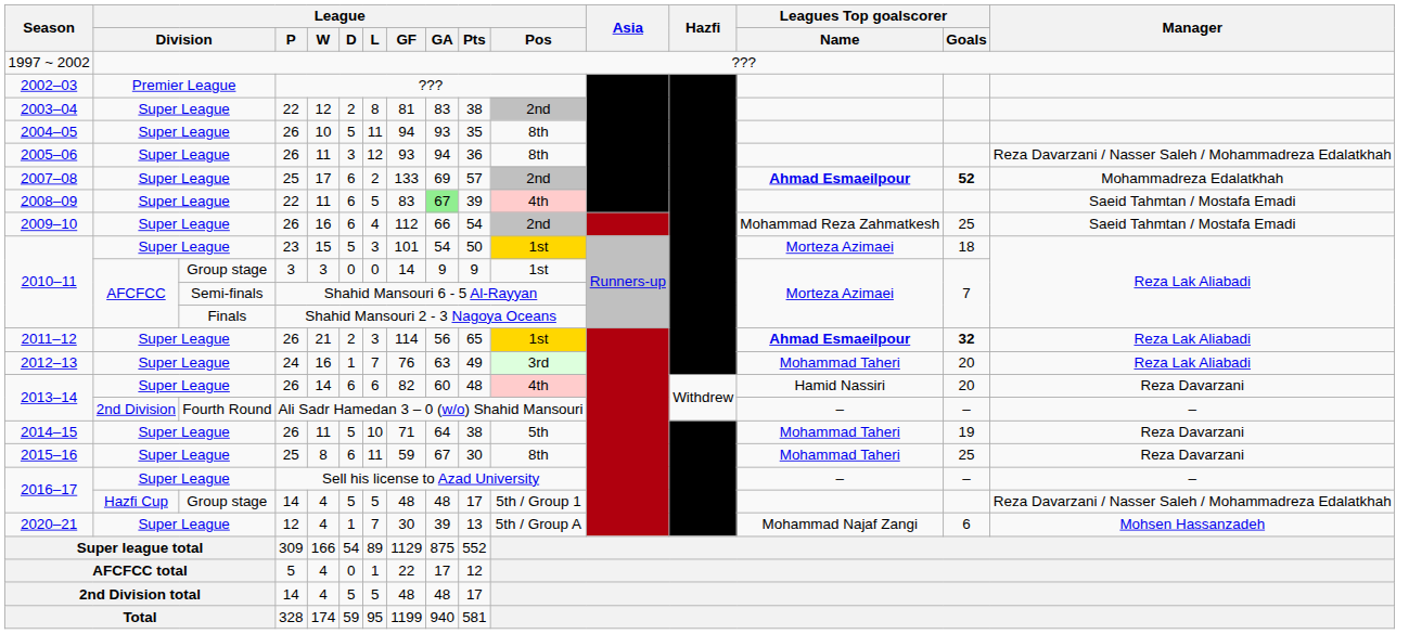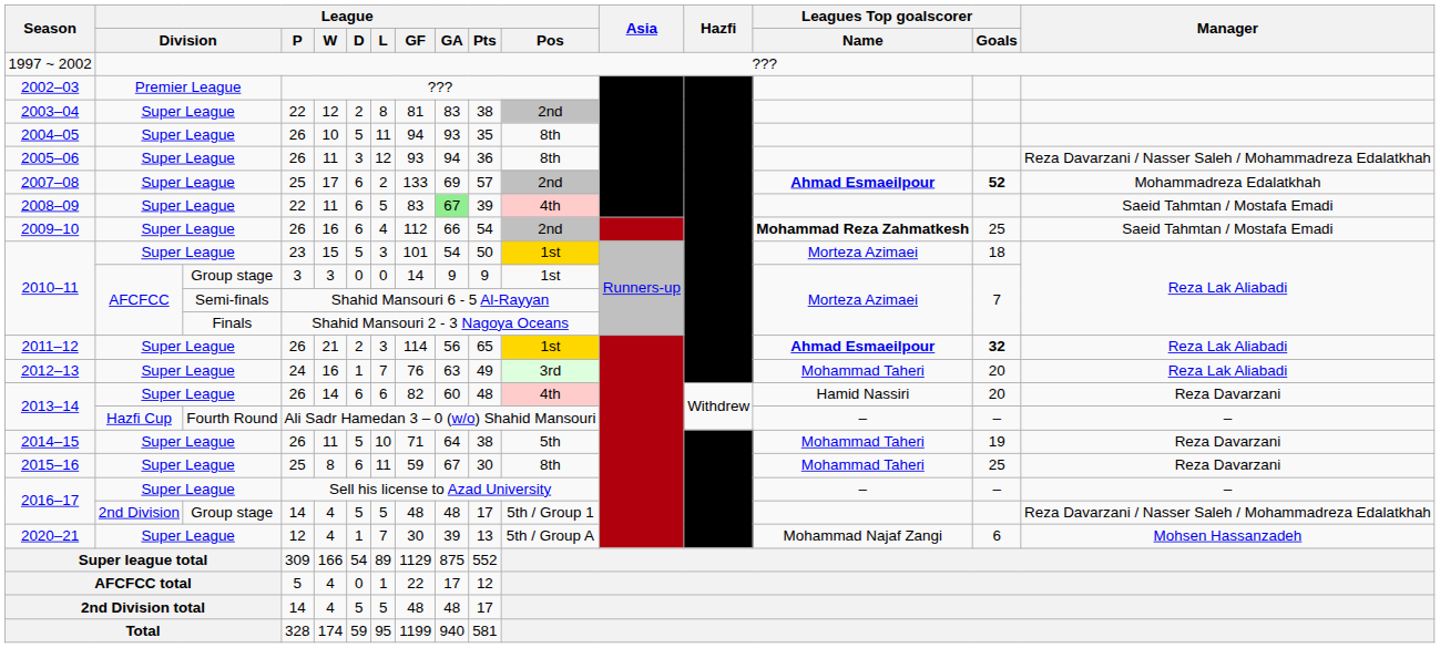 <table class="wikitable" style="text-align: center">
 <tr>
 <th rowspan=2>Season</th>
 <th colspan=10>League</th>
 <th rowspan=2><a href='#'>Asia</a></th>
 <th rowspan=2>Hazfi</th>
 <th colspan=2>Leagues Top goalscorer</th>
 <th rowspan=2>Manager</th>
 </tr>
 <tr>
 <th colspan=2>Division</th>
 <th>P</th>
 <th>W</th>
 <th>D</th>
 <th>L</th>
 <th>GF</th>
 <th>GA</th>
 <th>Pts</th>
 <th>Pos</th>
 <th>Name</th>
 <th>Goals</th>
 </tr>
 <tr>
 <td>1997 ~ 2002</td>
 <td colspan=15>???</td>
 </tr>
 <tr>
 <td><a href='#'>2002–03</a></td>
 <td colspan=2><a href='#'>Premier League</a></td>
 <td colspan=8>???</td>
 <td rowspan=6 bgcolor= black></td>
 <td rowspan=13 bgcolor=#000000></td>
 <td></td>
 <td></td>
 <td></td>
 </tr>
 <tr>
 <td><a href='#'>2003–04</a></td>
 <td colspan=2><a href='#'>Super League</a></td>
 <td>22</td>
 <td>12</td>
 <td>2</td>
 <td>8</td>
 <td>81</td>
 <td>83</td>
 <td>38</td>
 <td bgcolor=silver>2nd</td>
 <td></td>
 <td></td>
 <td></td>
 </tr>
 <tr>
 <td><a href='#'>2004–05</a></td>
 <td colspan=2><a href='#'>Super League</a></td>
 <td>26</td>
 <td>10</td>
 <td>5</td>
 <td>11</td>
 <td>94</td>
 <td>93</td>
 <td>35</td>
 <td>8th</td>
 <td></td>
 <td></td>
 <td></td>
 </tr>
 <tr>
 <td><a href='#'>2005–06</a></td>
 <td colspan=2><a href='#'>Super League</a></td>
 <td>26</td>
 <td>11</td>
 <td>3</td>
 <td>12</td>
 <td>93</td>
 <td>94</td>
 <td>36</td>
 <td>8th</td>
 <td></td>
 <td></td>
 <td>Reza Davarzani / Nasser Saleh / Mohammadreza Edalatkhah</td>
 </tr>
 <tr>
 <td><a href='#'>2007–08</a></td>
 <td colspan=2><a href='#'>Super League</a></td>
 <td>25</td>
 <td>17</td>
 <td>6</td>
 <td>2</td>
 <td>133</td>
 <td>69</td>
 <td>57</td>
 <td bgcolor=silver>2nd</td>
 <td><strong><a href='#'>Ahmad Esmaeilpour</a></strong></td>
 <td><strong>52</strong></td>
 <td>Mohammadreza Edalatkhah</td>
 </tr>
 <tr>
 <td><a href='#'>2008–09</a></td>
 <td colspan=2><a href='#'>Super League</a></td>
 <td>22</td>
 <td>11</td>
 <td>6</td>
 <td>5</td>
 <td>83</td>
 <td style="background: lightgreen;">67</td>
 <td>39</td>
 <td bgcolor="#FFCCCC">4th</td>
 <td></td>
 <td></td>
 <td>Saeid Tahmtan / Mostafa Emadi</td>
 </tr>
 <tr>
 <td><a href='#'>2009–10</a></td>
 <td colspan=2><a href='#'>Super League</a></td>
 <td>26</td>
 <td>16</td>
 <td>6</td>
 <td>4</td>
 <td>112</td>
 <td>66</td>
 <td>54</td>
 <td bgcolor=silver>2nd</td>
 <td bgcolor=Bronze></td>
-<td>Mohammad Reza Zahmatkesh</td>
+<td><strong>Mohammad Reza Zahmatkesh</strong></td>
 <td>25</td>
 <td>Saeid Tahmtan / Mostafa Emadi</td>
 </tr>
 <tr>
 <td rowspan=4><a href='#'>2010–11</a></td>
 <td colspan=2><a href='#'>Super League</a></td>
 <td>23</td>
 <td>15</td>
 <td>5</td>
 <td>3</td>
 <td>101</td>
 <td>54</td>
 <td>50</td>
 <td bgcolor=gold>1st</td>
 <td rowspan=4 bgcolor=silver><a href='#'>Runners-up</a></td>
 <td><a href='#'>Morteza Azimaei</a></td>
 <td>18</td>
 <td rowspan=4><a href='#'>Reza Lak Aliabadi</a></td>
 </tr>
 <tr>
 <td rowspan=3><a href='#'>AFCFCC</a></td>
 <td>Group stage</td>
 <td>3</td>
 <td>3</td>
 <td>0</td>
 <td>0</td>
 <td>14</td>
 <td>9</td>
 <td>9</td>
 <td>1st</td>
 <td rowspan=3><a href='#'>Morteza Azimaei</a></td>
 <td rowspan=3>7</td>
 </tr>
 <tr>
 <td>Semi-finals</td>
 <td colspan=8>Shahid Mansouri 6 - 5  <a href='#'>Al-Rayyan</a></td>
 </tr>
 <tr>
 <td>Finals</td>
 <td colspan=8>Shahid Mansouri 2 - 3 <a href='#'>Nagoya Oceans</a></td>
 </tr>
 <tr>
 <td><a href='#'>2011–12</a></td>
 <td colspan=2><a href='#'>Super League</a></td>
 <td>26</td>
 <td>21</td>
 <td>2</td>
 <td>3</td>
 <td>114</td>
 <td>56</td>
 <td>65</td>
 <td bgcolor=gold>1st</td>
 <td rowspan=9 bgcolor=Bronze></td>
 <td><strong><a href='#'>Ahmad Esmaeilpour</a></strong></td>
 <td><strong>32</strong></td>
 <td><a href='#'>Reza Lak Aliabadi</a></td>
 </tr>
 <tr>
 <td><a href='#'>2012–13</a></td>
 <td colspan=2><a href='#'>Super League</a></td>
 <td>24</td>
 <td>16</td>
 <td>1</td>
 <td>7</td>
 <td>76</td>
 <td>63</td>
 <td>49</td>
 <td bgcolor=DDFFDD>3rd</td>
 <td><a href='#'>Mohammad Taheri</a></td>
 <td>20</td>
 <td><a href='#'>Reza Lak Aliabadi</a></td>
 </tr>
 <tr>
 <td rowspan=2><a href='#'>2013–14</a></td>
 <td colspan=2><a href='#'>Super League</a></td>
 <td>26</td>
 <td>14</td>
 <td>6</td>
 <td>6</td>
 <td>82</td>
 <td>60</td>
 <td>48</td>
 <td bgcolor="#FFCCCC">4th </td>
 <td rowspan=2>Withdrew</td>
 <td>Hamid Nassiri</td>
 <td>20</td>
 <td>Reza Davarzani</td>
 </tr>
 <tr>
-<td rowspan=1><a href='#'>2nd Division</a></td>
+<td><a href='#'>Hazfi Cup</a></td>
 <td>Fourth Round</td>
 <td colspan=8>Ali Sadr Hamedan 3 – 0 (<a href='#'>w/o</a>) Shahid Mansouri</td>
 <td>–</td>
 <td>–</td>
 <td>–</td>
 </tr>
 <tr>
 <td><a href='#'>2014–15</a></td>
 <td colspan=2><a href='#'>Super League</a></td>
 <td>26</td>
 <td>11</td>
 <td>5</td>
 <td>10</td>
 <td>71</td>
 <td>64</td>
 <td>38</td>
 <td>5th</td>
 <td rowspan=5 bgcolor= black></td>
 <td><a href='#'>Mohammad Taheri</a></td>
 <td>19</td>
 <td>Reza Davarzani</td>
 </tr>
 <tr>
 <td><a href='#'>2015–16</a></td>
 <td colspan=2><a href='#'>Super League</a></td>
 <td>25</td>
 <td>8</td>
 <td>6</td>
 <td>11</td>
 <td>59</td>
 <td>67</td>
 <td>30</td>
 <td>8th</td>
 <td><a href='#'>Mohammad Taheri</a></td>
 <td>25</td>
 <td>Reza Davarzani</td>
 </tr>
 <tr>
 <td rowspan=2><a href='#'>2016–17</a></td>
 <td colspan=2><a href='#'>Super League</a></td>
 <td colspan=8>Sell his license to <a href='#'>Azad University</a></td>
 <td>–</td>
 <td>–</td>
 <td>–</td>
 </tr>
 <tr>
-<td><a href='#'>Hazfi Cup</a></td>
+<td rowspan=1><a href='#'>2nd Division</a></td>
 <td>Group stage</td>
 <td>14</td>
 <td>4</td>
 <td>5</td>
 <td>5</td>
 <td>48</td>
 <td>48</td>
 <td>17</td>
 <td>5th / Group 1</td>
 <td rowspan=1></td>
 <td rowspan=1></td>
 <td>Reza Davarzani / Nasser Saleh / Mohammadreza Edalatkhah</td>
 </tr>
 <tr>
 <td><a href='#'>2020–21</a></td>
 <td colspan=2><a href='#'>Super League</a></td>
 <td>12</td>
 <td>4</td>
 <td>1</td>
 <td>7</td>
 <td>30</td>
 <td>39</td>
 <td>13</td>
 <td>5th / Group A</td>
 <td>Mohammad Najaf Zangi</td>
 <td>6</td>
 <td><a href='#'>Mohsen Hassanzadeh</a></td>
 </tr>
 <tr>
 <th colspan=3>Super league total</th>
 <td>309</td>
 <td>166</td>
 <td>54</td>
 <td>89</td>
 <td>1129</td>
 <td>875</td>
 <td>552</td>
 <th colspan=6></th>
 </tr>
 <tr>
 <th colspan=3>AFCFCC total</th>
 <td>5</td>
 <td>4</td>
 <td>0</td>
 <td>1</td>
 <td>22</td>
 <td>17</td>
 <td>12</td>
 <th colspan=6></th>
 </tr>
 <tr>
 <th colspan=3>2nd Division total</th>
 <td>14</td>
 <td>4</td>
 <td>5</td>
 <td>5</td>
 <td>48</td>
 <td>48</td>
 <td>17</td>
 <th colspan=6></th>
 </tr>
 <tr>
 <th colspan=3>Total</th>
 <td>328</td>
 <td>174</td>
 <td>59</td>
 <td>95</td>
 <td>1199</td>
 <td>940</td>
 <td>581</td>
 <th colspan=6></th>
 </tr>
 </table>
